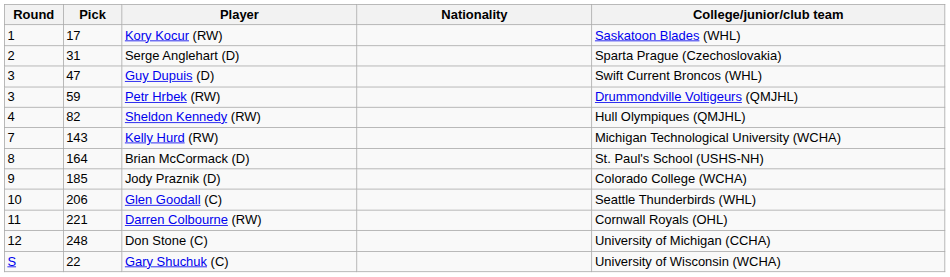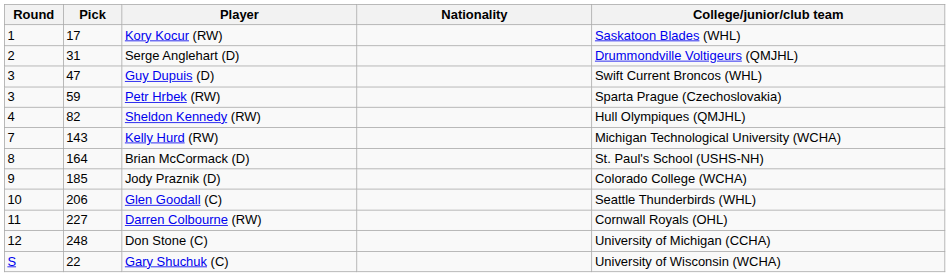 <table class="wikitable">
 <tr>
 <th bgcolor="#DDDDFF" width="5%">Round</th>
 <th bgcolor="#DDDDFF" width="5%">Pick</th>
 <th bgcolor="#DDDDFF" width="20%">Player</th>
 <th bgcolor="#DDDDFF" width="20%">Nationality</th>
 <th bgcolor="#DDDDFF" width="30%">College/junior/club team</th>
 </tr>
 <tr>
 <td>1</td>
 <td>17</td>
 <td><a href='#'>Kory Kocur</a> (RW)</td>
 <td></td>
 <td><a href='#'>Saskatoon Blades</a> (WHL)</td>
 </tr>
 <tr>
 <td>2</td>
 <td>31</td>
 <td>Serge Anglehart (D)</td>
 <td></td>
-<td>Sparta Prague (Czechoslovakia)</td>
+<td><a href='#'>Drummondville Voltigeurs</a> (QMJHL)</td>
 </tr>
 <tr>
 <td>3</td>
 <td>47</td>
 <td><a href='#'>Guy Dupuis</a> (D)</td>
 <td></td>
 <td>Swift Current Broncos (WHL)</td>
 </tr>
 <tr>
 <td>3</td>
 <td>59</td>
 <td><a href='#'>Petr Hrbek</a> (RW)</td>
 <td></td>
-<td><a href='#'>Drummondville Voltigeurs</a> (QMJHL)</td>
+<td>Sparta Prague (Czechoslovakia)</td>
 </tr>
 <tr>
 <td>4</td>
 <td>82</td>
 <td><a href='#'>Sheldon Kennedy</a> (RW)</td>
 <td></td>
 <td>Hull Olympiques (QMJHL)</td>
 </tr>
 <tr>
 <td>7</td>
 <td>143</td>
 <td><a href='#'>Kelly Hurd</a> (RW)</td>
 <td></td>
 <td>Michigan Technological University (WCHA)</td>
 </tr>
 <tr>
 <td>8</td>
 <td>164</td>
 <td>Brian McCormack (D)</td>
 <td></td>
 <td>St. Paul's School (USHS-NH)</td>
 </tr>
 <tr>
 <td>9</td>
 <td>185</td>
 <td>Jody Praznik (D)</td>
 <td></td>
 <td>Colorado College (WCHA)</td>
 </tr>
 <tr>
 <td>10</td>
 <td>206</td>
 <td><a href='#'>Glen Goodall</a> (C)</td>
 <td></td>
 <td>Seattle Thunderbirds (WHL)</td>
 </tr>
 <tr>
 <td>11</td>
-<td>221</td>
+<td>227</td>
 <td><a href='#'>Darren Colbourne</a> (RW)</td>
 <td></td>
 <td>Cornwall Royals (OHL)</td>
 </tr>
 <tr>
 <td>12</td>
 <td>248</td>
 <td>Don Stone (C)</td>
 <td></td>
 <td>University of Michigan (CCHA)</td>
 </tr>
 <tr>
 <td><a href='#'>S</a></td>
 <td>22</td>
 <td><a href='#'>Gary Shuchuk</a> (C)</td>
 <td></td>
 <td>University of Wisconsin (WCHA)</td>
 </tr>
 </table>
